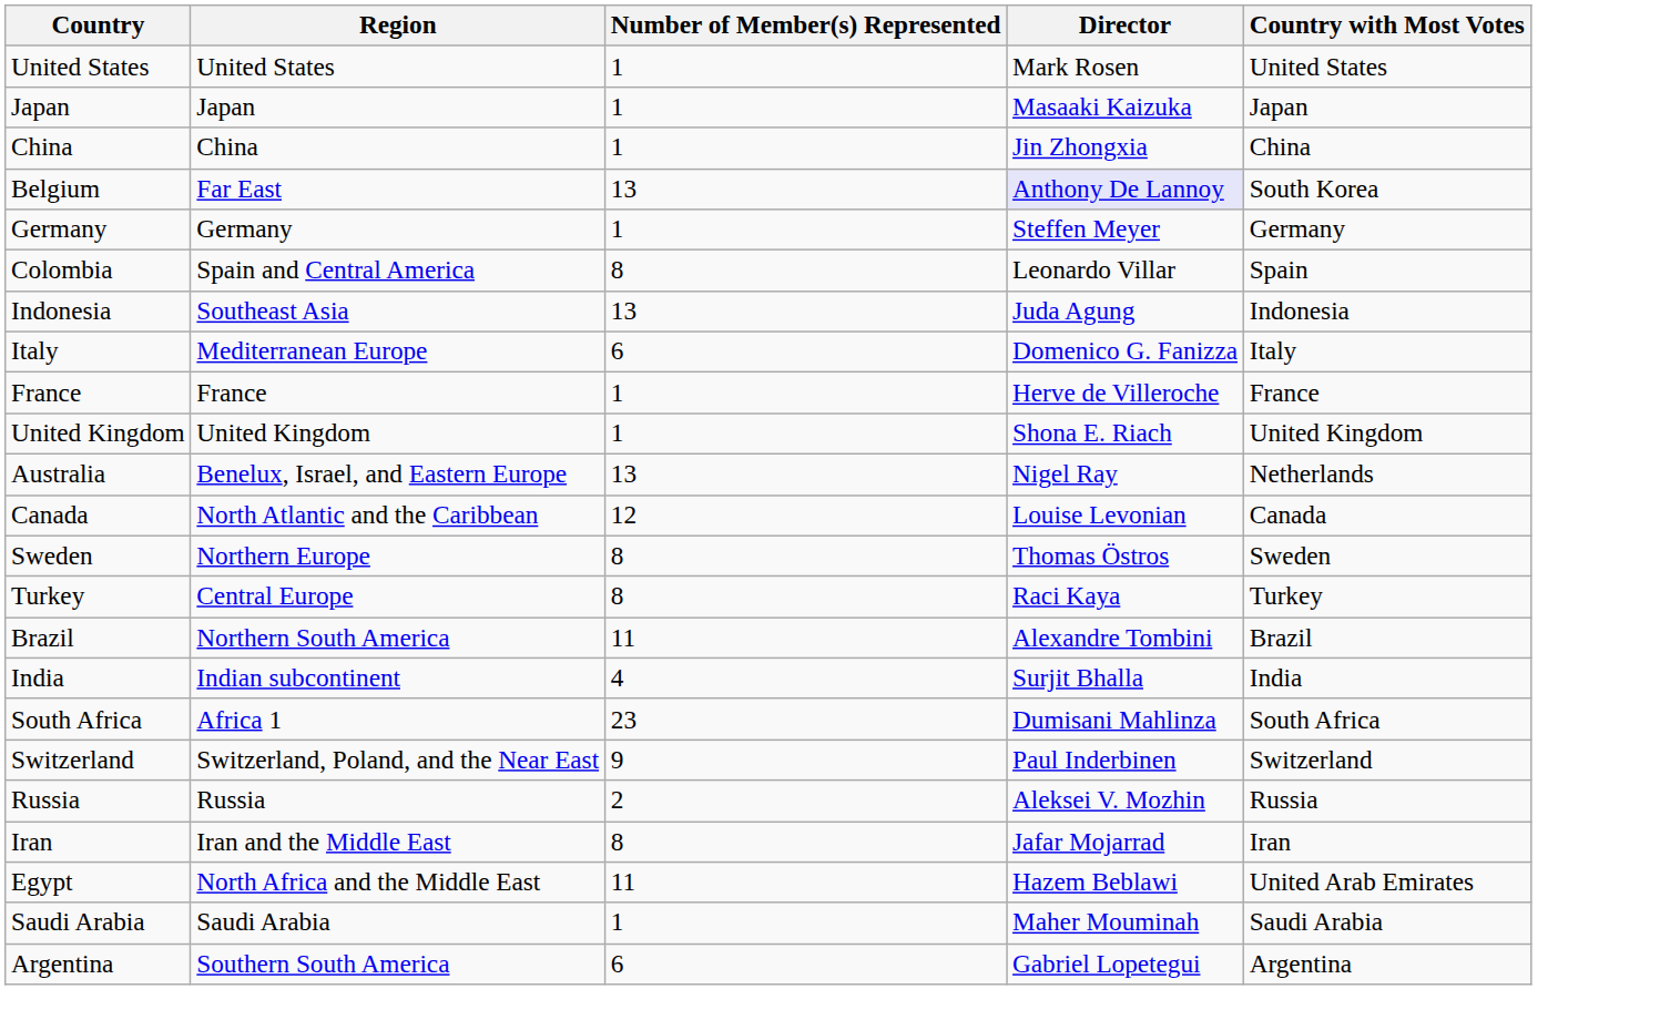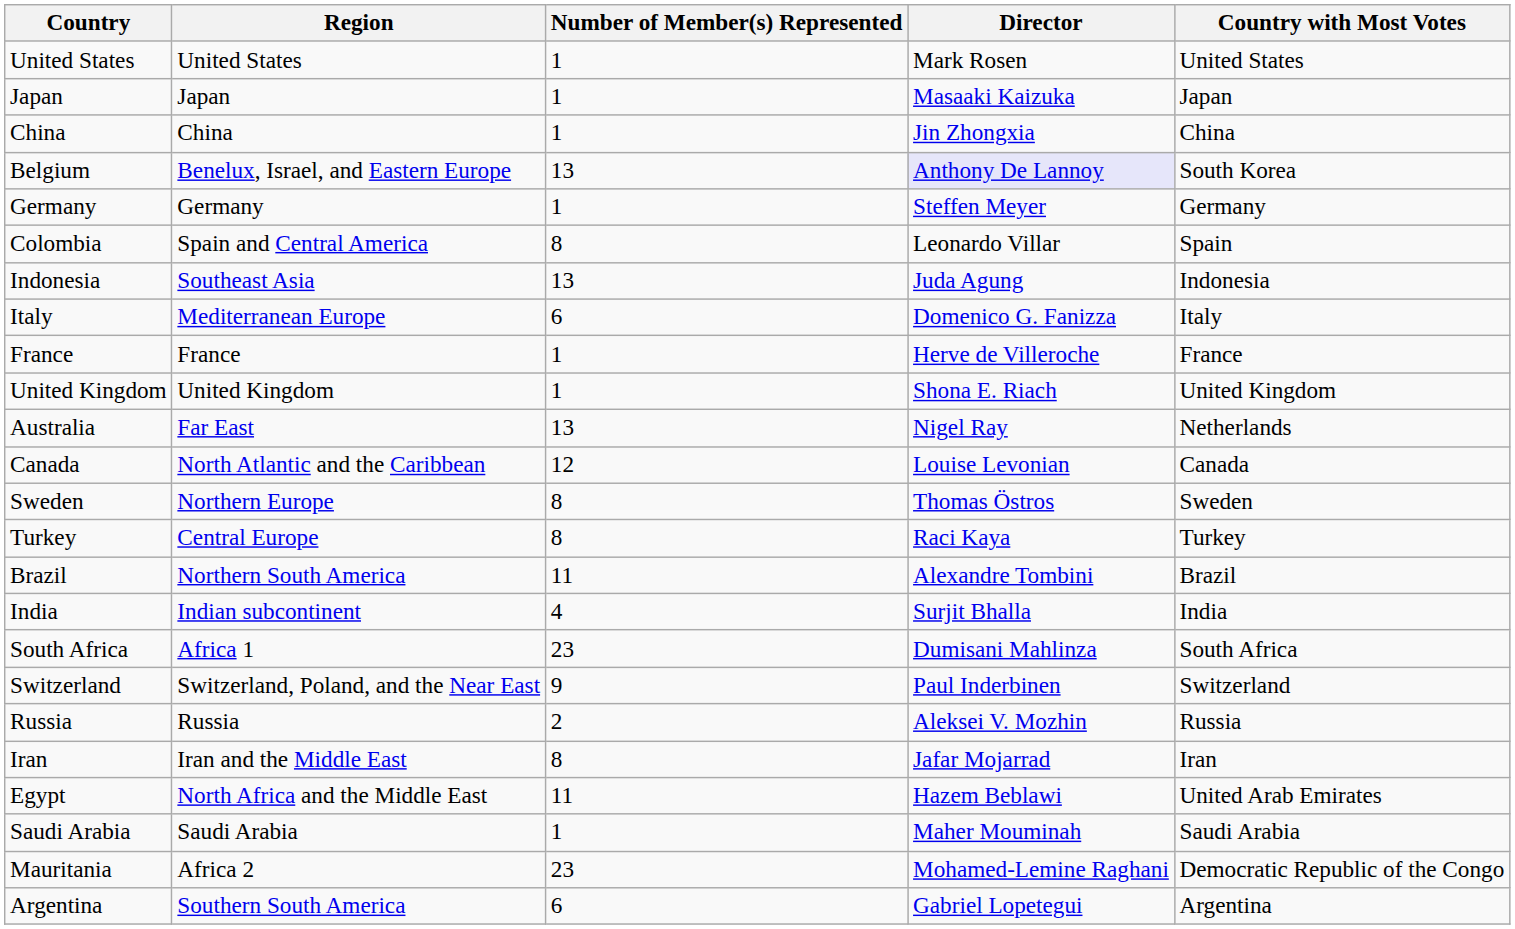 <table class="wikitable sortable">
 <tr>
 <th>Country</th>
 <th>Region</th>
 <th>Number of Member(s) Represented</th>
 <th>Director</th>
 <th>Country with Most Votes</th>
 </tr>
 <tr>
 <td>United States</td>
 <td>United States</td>
 <td>1</td>
 <td>Mark Rosen</td>
 <td>United States</td>
 </tr>
 <tr>
 <td>Japan</td>
 <td>Japan</td>
 <td>1</td>
 <td><a href='#'>Masaaki Kaizuka</a></td>
 <td>Japan</td>
 </tr>
 <tr>
 <td>China</td>
 <td>China</td>
 <td>1</td>
 <td><a href='#'>Jin Zhongxia</a></td>
 <td>China</td>
 </tr>
 <tr>
 <td>Belgium</td>
-<td><a href='#'>Far East</a></td>
+<td><a href='#'>Benelux</a>, Israel, and <a href='#'>Eastern Europe</a></td>
 <td>13</td>
 <td style="background: lavender;"><a href='#'>Anthony De Lannoy</a></td>
 <td>South Korea</td>
 </tr>
 <tr>
 <td>Germany</td>
 <td>Germany</td>
 <td>1</td>
 <td><a href='#'>Steffen Meyer</a></td>
 <td>Germany</td>
 </tr>
 <tr>
 <td>Colombia</td>
 <td>Spain and <a href='#'>Central America</a></td>
 <td>8</td>
 <td>Leonardo Villar</td>
 <td>Spain</td>
 </tr>
 <tr>
 <td>Indonesia</td>
 <td><a href='#'>Southeast Asia</a></td>
 <td>13</td>
 <td><a href='#'>Juda Agung</a></td>
 <td>Indonesia</td>
 </tr>
 <tr>
 <td>Italy</td>
 <td><a href='#'>Mediterranean Europe</a></td>
 <td>6</td>
 <td><a href='#'>Domenico G. Fanizza</a></td>
 <td>Italy</td>
 </tr>
 <tr>
 <td>France</td>
 <td>France</td>
 <td>1</td>
 <td><a href='#'>Herve de Villeroche</a></td>
 <td>France</td>
 </tr>
 <tr>
 <td>United Kingdom</td>
 <td>United Kingdom</td>
 <td>1</td>
 <td><a href='#'>Shona E. Riach</a></td>
 <td>United Kingdom</td>
 </tr>
 <tr>
 <td>Australia</td>
-<td><a href='#'>Benelux</a>, Israel, and <a href='#'>Eastern Europe</a></td>
+<td><a href='#'>Far East</a></td>
 <td>13</td>
 <td><a href='#'>Nigel Ray</a></td>
 <td>Netherlands</td>
 </tr>
 <tr>
 <td>Canada</td>
 <td><a href='#'>North Atlantic</a> and the <a href='#'>Caribbean</a></td>
 <td>12</td>
 <td><a href='#'>Louise Levonian</a></td>
 <td>Canada</td>
 </tr>
 <tr>
 <td>Sweden</td>
 <td><a href='#'>Northern Europe</a></td>
 <td>8</td>
 <td><a href='#'>Thomas Östros</a></td>
 <td>Sweden</td>
 </tr>
 <tr>
 <td>Turkey</td>
 <td><a href='#'>Central Europe</a></td>
 <td>8</td>
 <td><a href='#'>Raci Kaya</a></td>
 <td>Turkey</td>
 </tr>
 <tr>
 <td>Brazil</td>
 <td><a href='#'>Northern South America</a></td>
 <td>11</td>
 <td><a href='#'>Alexandre Tombini</a></td>
 <td>Brazil</td>
 </tr>
 <tr>
 <td>India</td>
 <td><a href='#'>Indian subcontinent</a></td>
 <td>4</td>
 <td><a href='#'>Surjit Bhalla</a></td>
 <td>India</td>
 </tr>
 <tr>
 <td>South Africa</td>
 <td><a href='#'>Africa</a> 1</td>
 <td>23</td>
 <td><a href='#'>Dumisani Mahlinza</a></td>
 <td>South Africa</td>
 </tr>
 <tr>
 <td>Switzerland</td>
 <td>Switzerland, Poland, and the <a href='#'>Near East</a></td>
 <td>9</td>
 <td><a href='#'>Paul Inderbinen</a></td>
 <td>Switzerland</td>
 </tr>
 <tr>
 <td>Russia</td>
 <td>Russia</td>
 <td>2</td>
 <td><a href='#'>Aleksei V. Mozhin</a></td>
 <td>Russia</td>
 </tr>
 <tr>
 <td>Iran</td>
 <td>Iran and the <a href='#'>Middle East</a></td>
 <td>8</td>
 <td><a href='#'>Jafar Mojarrad</a></td>
 <td>Iran</td>
 </tr>
 <tr>
 <td>Egypt</td>
 <td><a href='#'>North Africa</a> and the Middle East</td>
 <td>11</td>
 <td><a href='#'>Hazem Beblawi</a></td>
 <td>United Arab Emirates</td>
 </tr>
 <tr>
 <td>Saudi Arabia</td>
 <td>Saudi Arabia</td>
 <td>1</td>
 <td><a href='#'>Maher Mouminah</a></td>
 <td>Saudi Arabia</td>
 </tr>
 <tr>
+<td>Mauritania</td>
+<td>Africa 2</td>
+<td>23</td>
+<td><a href='#'>Mohamed-Lemine Raghani</a></td>
+<td>Democratic Republic of the Congo</td>
+</tr>
+<tr>
 <td>Argentina</td>
 <td><a href='#'>Southern South America</a></td>
 <td>6</td>
 <td><a href='#'>Gabriel Lopetegui</a></td>
 <td>Argentina</td>
 </tr>
 </table>
